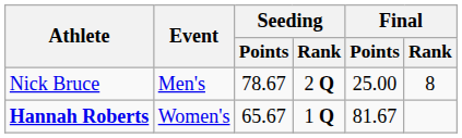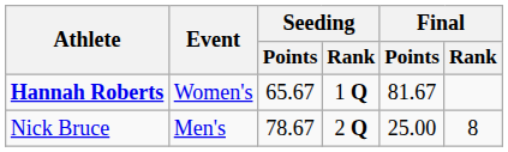 <table class=wikitable style=font-size:90%;text-align:center>
 <tr>
 <th rowspan=2>Athlete</th>
 <th rowspan=2>Event</th>
 <th colspan=2>Seeding</th>
 <th colspan=2>Final</th>
 </tr>
 <tr style=font-size:95%>
 <th>Points</th>
 <th>Rank</th>
 <th>Points</th>
 <th>Rank</th>
 </tr>
 <tr>
+<td align=left><strong><a href='#'>Hannah Roberts</a></strong></td>
+<td align=left><a href='#'>Women's</a></td>
+<td>65.67</td>
+<td>1 <strong>Q</strong></td>
+<td>81.67</td>
+<td></td>
+</tr>
+<tr>
 <td align=left><a href='#'>Nick Bruce</a></td>
 <td align=left><a href='#'>Men's</a></td>
 <td>78.67</td>
 <td>2 <strong>Q</strong></td>
 <td>25.00</td>
 <td>8</td>
 </tr>
-<tr>
-<td align=left><strong><a href='#'>Hannah Roberts</a></strong></td>
-<td align=left><a href='#'>Women's</a></td>
-<td>65.67</td>
-<td>1 <strong>Q</strong></td>
-<td>81.67</td>
-<td></td>
-</tr>
 </table>
